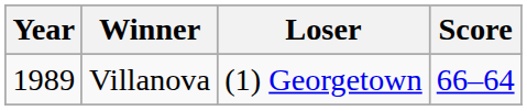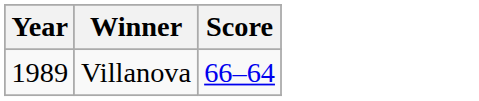 <table class="wikitable">
 <tr>
 <th>Year</th>
 <th>Winner</th>
-<th>Loser</th>
 <th>Score</th>
 </tr>
 <tr>
 <td>1989</td>
 <td>Villanova</td>
-<td>(1) <a href='#'>Georgetown</a></td>
 <td><a href='#'>66–64</a></td>
 </tr>
 </table>
